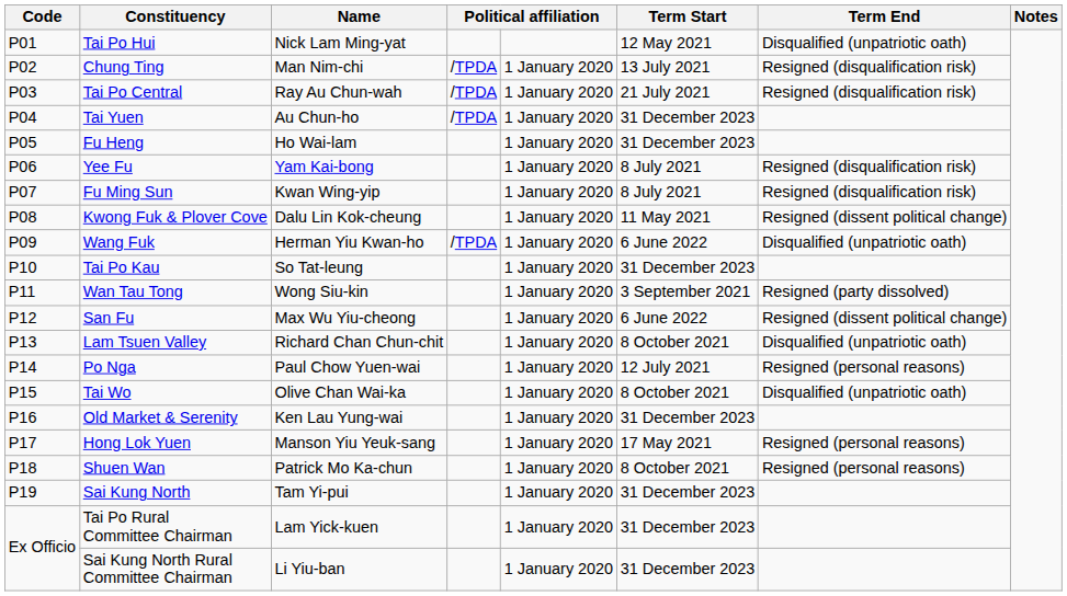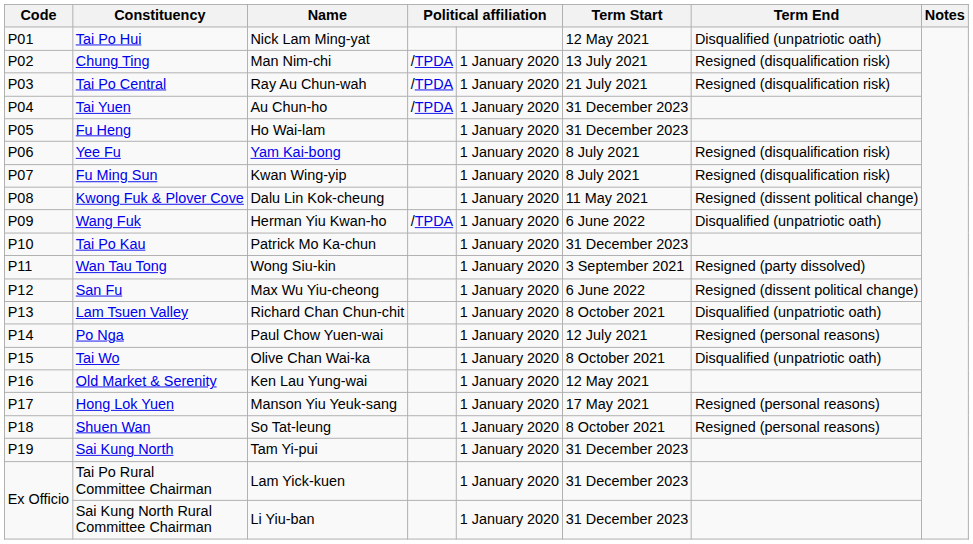 <table class="wikitable sortable" border=1>
 <tr>
 <th>Code</th>
 <th>Constituency</th>
 <th>Name</th>
 <th colspan=2>Political affiliation</th>
 <th>Term Start</th>
 <th>Term End</th>
 <th>Notes</th>
 </tr>
 <tr>
 <td>P01</td>
 <td><a href='#'>Tai Po Hui</a></td>
 <td>Nick Lam Ming-yat</td>
 <td></td>
 <td></td>
 <td>12 May 2021</td>
 <td>Disqualified (unpatriotic oath)</td>
 </tr>
 <tr>
 <td>P02</td>
 <td><a href='#'>Chung Ting</a></td>
 <td>Man Nim-chi</td>
 <td>/<a href='#'>TPDA</a></td>
 <td>1 January 2020</td>
 <td>13 July 2021</td>
 <td>Resigned (disqualification risk)</td>
 </tr>
 <tr>
 <td>P03</td>
 <td><a href='#'>Tai Po Central</a></td>
 <td>Ray Au Chun-wah</td>
 <td>/<a href='#'>TPDA</a></td>
 <td>1 January 2020</td>
 <td>21 July 2021</td>
 <td>Resigned (disqualification risk)</td>
 </tr>
 <tr>
 <td>P04</td>
 <td><a href='#'>Tai Yuen</a></td>
 <td>Au Chun-ho</td>
 <td>/<a href='#'>TPDA</a></td>
 <td>1 January 2020</td>
 <td>31 December 2023</td>
 <td></td>
 </tr>
 <tr>
 <td>P05</td>
 <td><a href='#'>Fu Heng</a></td>
 <td>Ho Wai-lam</td>
 <td></td>
 <td>1 January 2020</td>
 <td>31 December 2023</td>
 <td></td>
 </tr>
 <tr>
 <td>P06</td>
 <td><a href='#'>Yee Fu</a></td>
 <td><a href='#'>Yam Kai-bong</a></td>
 <td></td>
 <td>1 January 2020</td>
 <td>8 July 2021</td>
 <td>Resigned (disqualification risk)</td>
 </tr>
 <tr>
 <td>P07</td>
 <td><a href='#'>Fu Ming Sun</a></td>
 <td>Kwan Wing-yip</td>
 <td></td>
 <td>1 January 2020</td>
 <td>8 July 2021</td>
 <td>Resigned (disqualification risk)</td>
 </tr>
 <tr>
 <td>P08</td>
 <td><a href='#'>Kwong Fuk & Plover Cove</a></td>
 <td>Dalu Lin Kok-cheung</td>
 <td></td>
 <td>1 January 2020</td>
 <td>11 May 2021</td>
 <td>Resigned (dissent political change)</td>
 </tr>
 <tr>
 <td>P09</td>
 <td><a href='#'>Wang Fuk</a></td>
 <td>Herman Yiu Kwan-ho</td>
 <td>/<a href='#'>TPDA</a></td>
 <td>1 January 2020</td>
 <td>6 June 2022</td>
 <td>Disqualified (unpatriotic oath)</td>
 </tr>
 <tr>
 <td>P10</td>
 <td><a href='#'>Tai Po Kau</a></td>
-<td>So Tat-leung</td>
+<td>Patrick Mo Ka-chun</td>
 <td></td>
 <td>1 January 2020</td>
 <td>31 December 2023</td>
 <td></td>
 </tr>
 <tr>
 <td>P11</td>
 <td><a href='#'>Wan Tau Tong</a></td>
 <td>Wong Siu-kin</td>
 <td></td>
 <td>1 January 2020</td>
 <td>3 September 2021</td>
 <td>Resigned (party dissolved)</td>
 </tr>
 <tr>
 <td>P12</td>
 <td><a href='#'>San Fu</a></td>
 <td>Max Wu Yiu-cheong</td>
 <td></td>
 <td>1 January 2020</td>
 <td>6 June 2022</td>
 <td>Resigned (dissent political change)</td>
 </tr>
 <tr>
 <td>P13</td>
 <td><a href='#'>Lam Tsuen Valley</a></td>
 <td>Richard Chan Chun-chit</td>
 <td></td>
 <td>1 January 2020</td>
 <td>8 October 2021</td>
 <td>Disqualified (unpatriotic oath)</td>
 </tr>
 <tr>
 <td>P14</td>
 <td><a href='#'>Po Nga</a></td>
 <td>Paul Chow Yuen-wai</td>
 <td></td>
 <td>1 January 2020</td>
 <td>12 July 2021</td>
 <td>Resigned (personal reasons)</td>
 </tr>
 <tr>
 <td>P15</td>
 <td><a href='#'>Tai Wo</a></td>
 <td>Olive Chan Wai-ka</td>
 <td></td>
 <td>1 January 2020</td>
 <td>8 October 2021</td>
 <td>Disqualified (unpatriotic oath)</td>
 </tr>
 <tr>
 <td>P16</td>
 <td><a href='#'>Old Market & Serenity</a></td>
 <td>Ken Lau Yung-wai</td>
 <td></td>
 <td>1 January 2020</td>
-<td>31 December 2023</td>
+<td>12 May 2021</td>
 <td></td>
 </tr>
 <tr>
 <td>P17</td>
 <td><a href='#'>Hong Lok Yuen</a></td>
 <td>Manson Yiu Yeuk-sang</td>
 <td></td>
 <td>1 January 2020</td>
 <td>17 May 2021</td>
 <td>Resigned (personal reasons)</td>
 </tr>
 <tr>
 <td>P18</td>
 <td><a href='#'>Shuen Wan</a></td>
-<td>Patrick Mo Ka-chun</td>
+<td>So Tat-leung</td>
 <td></td>
 <td>1 January 2020</td>
 <td>8 October 2021</td>
 <td>Resigned (personal reasons)</td>
 </tr>
 <tr>
 <td>P19</td>
 <td><a href='#'>Sai Kung North</a></td>
 <td>Tam Yi-pui</td>
 <td></td>
 <td>1 January 2020</td>
 <td>31 December 2023</td>
 <td></td>
 </tr>
 <tr>
 <td rowspan=2>Ex Officio</td>
 <td>Tai Po Rural<br>Committee Chairman</td>
 <td>Lam Yick-kuen</td>
 <td></td>
 <td>1 January 2020</td>
 <td>31 December 2023</td>
 <td></td>
 </tr>
 <tr>
 <td>Sai Kung North Rural<br>Committee Chairman</td>
 <td>Li Yiu-ban</td>
 <td></td>
 <td>1 January 2020</td>
 <td>31 December 2023</td>
 <td></td>
 </tr>
 </table>
